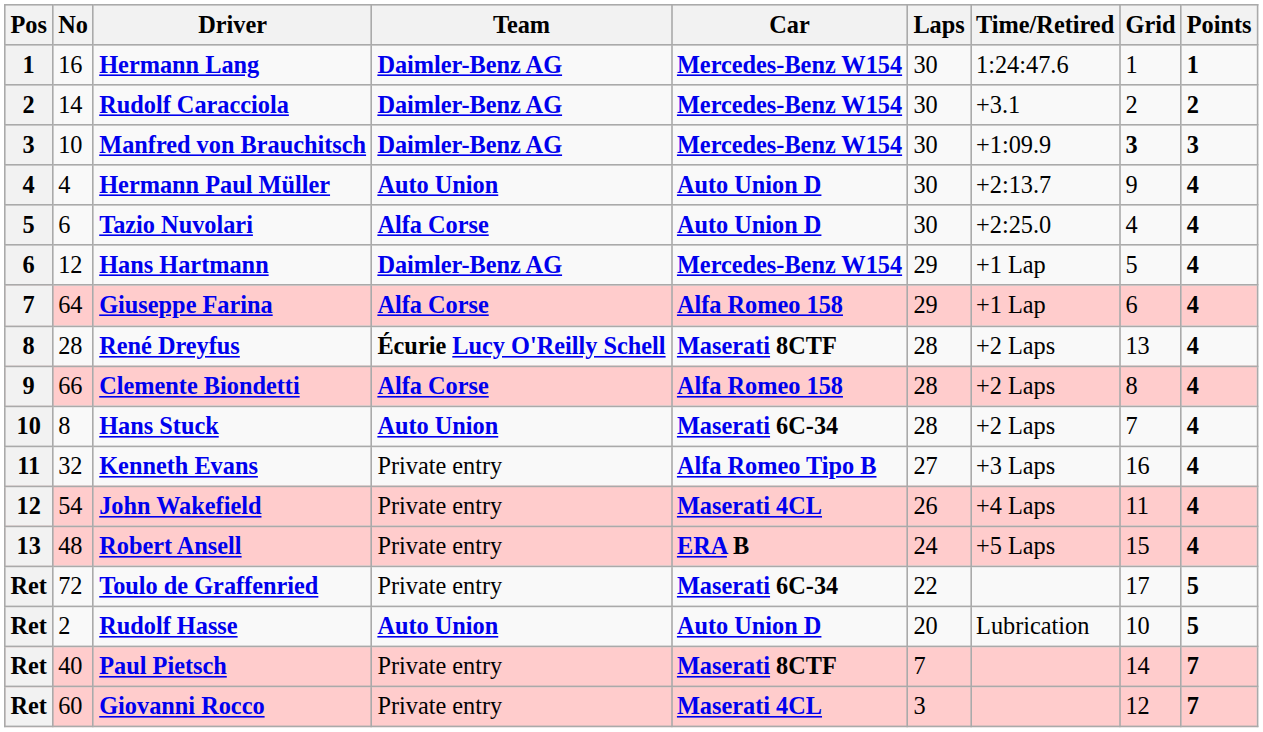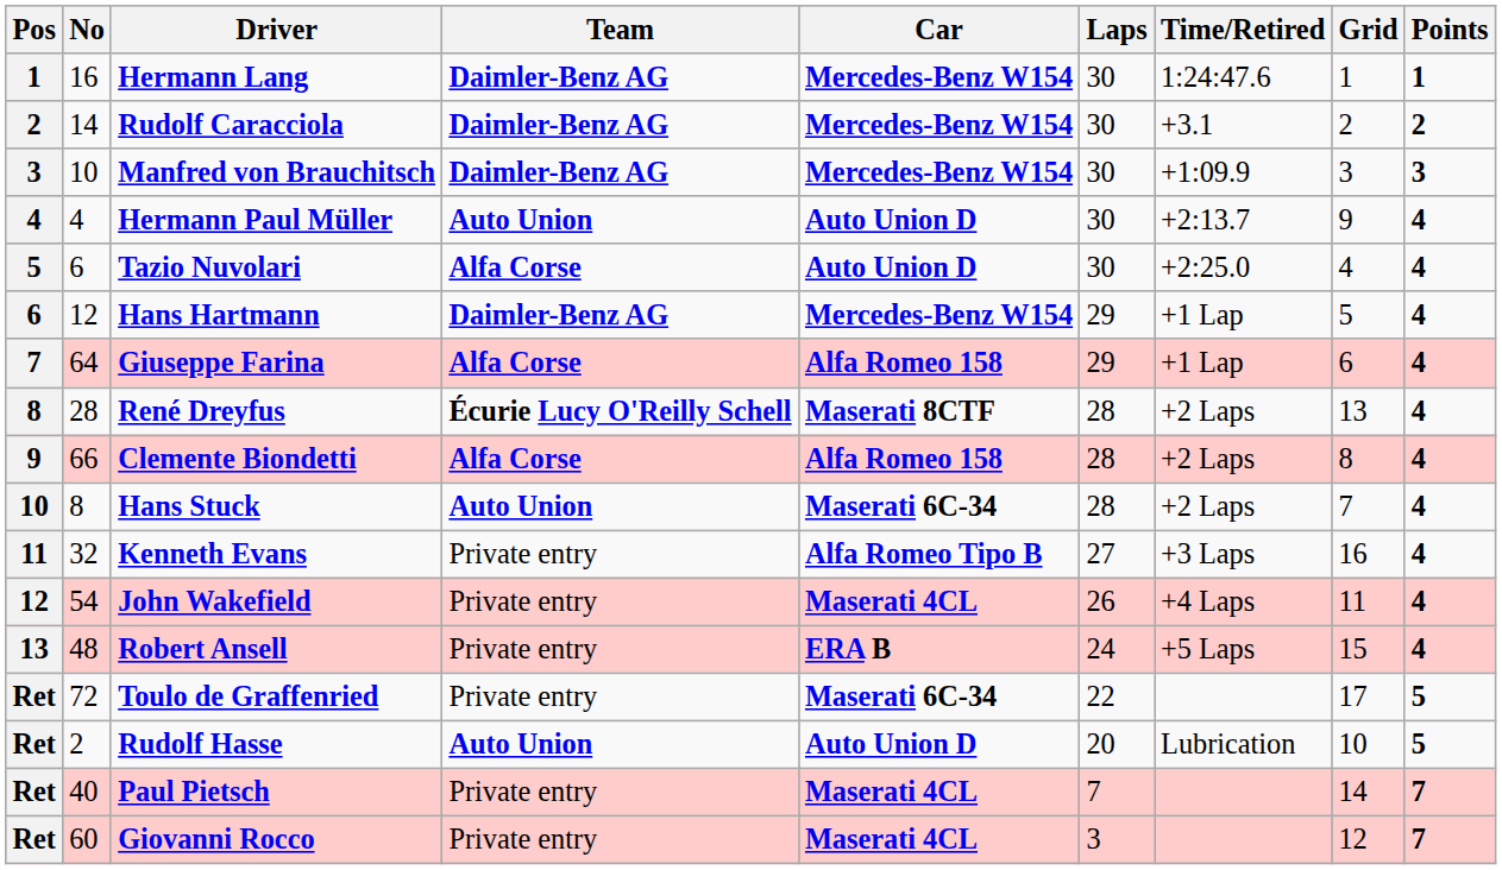 <table class="wikitable" style="font-size: 95%;">
 <tr>
 <th>Pos</th>
 <th>No</th>
 <th>Driver</th>
 <th>Team</th>
 <th>Car</th>
 <th>Laps</th>
 <th>Time/Retired</th>
 <th>Grid</th>
 <th>Points</th>
 </tr>
 <tr>
 <th>1</th>
 <td>16</td>
 <td> <strong><a href='#'>Hermann Lang</a></strong></td>
 <td><strong><a href='#'>Daimler-Benz AG</a></strong></td>
 <td><strong><a href='#'>Mercedes-Benz W154</a></strong></td>
 <td>30</td>
 <td>1:24:47.6</td>
 <td>1</td>
 <td><strong>1</strong></td>
 </tr>
 <tr>
 <th>2</th>
 <td>14</td>
 <td> <strong><a href='#'>Rudolf Caracciola</a></strong></td>
 <td><strong><a href='#'>Daimler-Benz AG</a></strong></td>
 <td><strong><a href='#'>Mercedes-Benz W154</a></strong></td>
 <td>30</td>
 <td>+3.1</td>
 <td>2</td>
 <td><strong>2</strong></td>
 </tr>
 <tr>
 <th>3</th>
 <td>10</td>
 <td> <strong><a href='#'>Manfred von Brauchitsch</a></strong></td>
 <td><strong><a href='#'>Daimler-Benz AG</a></strong></td>
 <td><strong><a href='#'>Mercedes-Benz W154</a></strong></td>
 <td>30</td>
 <td>+1:09.9</td>
-<td><strong>3</strong></td>
+<td>3</td>
 <td><strong>3</strong></td>
 </tr>
 <tr>
 <th>4</th>
 <td>4</td>
 <td> <strong><a href='#'>Hermann Paul Müller</a></strong></td>
 <td><strong><a href='#'>Auto Union</a></strong></td>
 <td><strong><a href='#'>Auto Union D</a></strong></td>
 <td>30</td>
 <td>+2:13.7</td>
 <td>9</td>
 <td><strong>4</strong></td>
 </tr>
 <tr>
 <th>5</th>
 <td>6</td>
 <td> <strong><a href='#'>Tazio Nuvolari</a></strong></td>
 <td><strong><a href='#'>Alfa Corse</a></strong></td>
 <td><strong><a href='#'>Auto Union D</a></strong></td>
 <td>30</td>
 <td>+2:25.0</td>
 <td>4</td>
 <td><strong>4</strong></td>
 </tr>
 <tr>
 <th>6</th>
 <td>12</td>
 <td> <strong><a href='#'>Hans Hartmann</a></strong></td>
 <td><strong><a href='#'>Daimler-Benz AG</a></strong></td>
 <td><strong><a href='#'>Mercedes-Benz W154</a></strong></td>
 <td>29</td>
 <td>+1 Lap</td>
 <td>5</td>
 <td><strong>4</strong></td>
 </tr>
 <tr style="background:#FFCCCC;">
 <th>7</th>
 <td>64</td>
 <td> <strong><a href='#'>Giuseppe Farina</a></strong></td>
 <td><strong><a href='#'>Alfa Corse</a></strong></td>
 <td><strong><a href='#'>Alfa Romeo 158</a></strong></td>
 <td>29</td>
 <td>+1 Lap</td>
 <td>6</td>
 <td><strong>4</strong></td>
 </tr>
 <tr>
 <th>8</th>
 <td>28</td>
 <td> <strong><a href='#'>René Dreyfus</a></strong></td>
 <td><strong>Écurie <a href='#'>Lucy O'Reilly Schell</a></strong></td>
 <td><strong><a href='#'>Maserati</a> 8CTF</strong></td>
 <td>28</td>
 <td>+2 Laps</td>
 <td>13</td>
 <td><strong>4</strong></td>
 </tr>
 <tr style="background:#FFCCCC;">
 <th>9</th>
 <td>66</td>
 <td> <strong><a href='#'>Clemente Biondetti</a></strong></td>
 <td><strong><a href='#'>Alfa Corse</a></strong></td>
 <td><strong><a href='#'>Alfa Romeo 158</a></strong></td>
 <td>28</td>
 <td>+2 Laps</td>
 <td>8</td>
 <td><strong>4</strong></td>
 </tr>
 <tr>
 <th>10</th>
 <td>8</td>
 <td> <strong><a href='#'>Hans Stuck</a></strong></td>
 <td><strong><a href='#'>Auto Union</a></strong></td>
 <td><strong><a href='#'>Maserati</a> 6C-34</strong></td>
 <td>28</td>
 <td>+2 Laps</td>
 <td>7</td>
 <td><strong>4</strong></td>
 </tr>
 <tr>
 <th>11</th>
 <td>32</td>
 <td> <strong><a href='#'>Kenneth Evans</a></strong></td>
 <td>Private entry</td>
 <td><strong><a href='#'>Alfa Romeo Tipo B</a></strong></td>
 <td>27</td>
 <td>+3 Laps</td>
 <td>16</td>
 <td><strong>4</strong></td>
 </tr>
 <tr style="background:#FFCCCC;">
 <th>12</th>
 <td>54</td>
 <td> <strong><a href='#'>John Wakefield</a></strong></td>
 <td>Private entry</td>
 <td><strong><a href='#'>Maserati 4CL</a></strong></td>
 <td>26</td>
 <td>+4 Laps</td>
 <td>11</td>
 <td><strong>4</strong></td>
 </tr>
 <tr style="background:#FFCCCC;">
 <th>13</th>
 <td>48</td>
 <td> <strong><a href='#'>Robert Ansell</a></strong></td>
 <td>Private entry</td>
 <td><strong><a href='#'>ERA</a> B</strong></td>
 <td>24</td>
 <td>+5 Laps</td>
 <td>15</td>
 <td><strong>4</strong></td>
 </tr>
 <tr>
 <th>Ret</th>
 <td>72</td>
 <td> <strong><a href='#'>Toulo de Graffenried</a></strong></td>
 <td>Private entry</td>
 <td><strong><a href='#'>Maserati</a> 6C-34</strong></td>
 <td>22</td>
 <td></td>
 <td>17</td>
 <td><strong>5</strong></td>
 </tr>
 <tr>
 <th>Ret</th>
 <td>2</td>
 <td> <strong><a href='#'>Rudolf Hasse</a></strong></td>
 <td><strong><a href='#'>Auto Union</a></strong></td>
 <td><strong><a href='#'>Auto Union D</a></strong></td>
 <td>20</td>
 <td>Lubrication</td>
 <td>10</td>
 <td><strong>5</strong></td>
 </tr>
 <tr style="background:#FFCCCC;">
 <th>Ret</th>
 <td>40</td>
 <td> <strong><a href='#'>Paul Pietsch</a></strong></td>
 <td>Private entry</td>
-<td><strong><a href='#'>Maserati</a> 8CTF</strong></td>
+<td><strong><a href='#'>Maserati 4CL</a></strong></td>
 <td>7</td>
 <td></td>
 <td>14</td>
 <td><strong>7</strong></td>
 </tr>
 <tr style="background:#FFCCCC;">
 <th>Ret</th>
 <td>60</td>
 <td> <strong><a href='#'>Giovanni Rocco</a></strong></td>
 <td>Private entry</td>
 <td><strong><a href='#'>Maserati 4CL</a></strong></td>
 <td>3</td>
 <td></td>
 <td>12</td>
 <td><strong>7</strong></td>
 </tr>
 </table>
